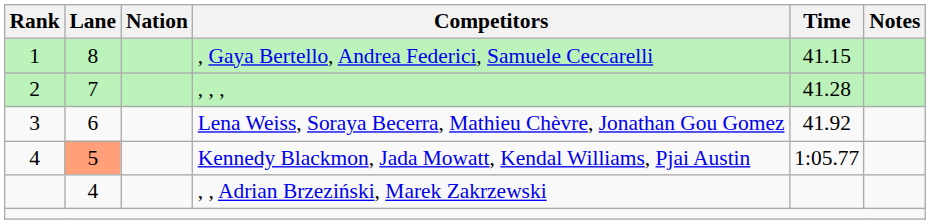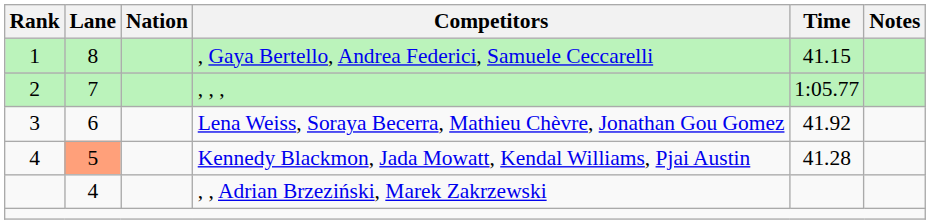 <table class="wikitable sortable" style="text-align:center">
 <tr>
 <th scope="col" style="width: 10px;">Rank</th>
 <th scope="col" style="width: 10px;">Lane</th>
 <th scope="col">Nation</th>
 <th scope="col">Competitors</th>
 <th scope="col">Time</th>
 <th scope="col">Notes</th>
 </tr>
 <tr bgcolor="#bbf3bb">
 <td>1</td>
 <td>8</td>
 <td align="left"></td>
 <td align="left">, <a href='#'>Gaya Bertello</a>, <a href='#'>Andrea Federici</a>, <a href='#'>Samuele Ceccarelli</a></td>
 <td>41.15</td>
 <td></td>
 </tr>
 <tr bgcolor="#bbf3bb">
 <td>2</td>
 <td>7</td>
 <td align="left"></td>
 <td align="left">, , , </td>
-<td>41.28</td>
+<td>1:05.77</td>
 <td></td>
 </tr>
 <tr>
 <td>3</td>
 <td>6</td>
 <td align="left"></td>
 <td align="left"><a href='#'>Lena Weiss</a>, <a href='#'>Soraya Becerra</a>, <a href='#'>Mathieu Chèvre</a>, <a href='#'>Jonathan Gou Gomez</a></td>
 <td>41.92</td>
 <td></td>
 </tr>
 <tr>
 <td>4</td>
 <td style="background: lightsalmon;">5</td>
 <td align="left"></td>
 <td align="left"><a href='#'>Kennedy Blackmon</a>, <a href='#'>Jada Mowatt</a>, <a href='#'>Kendal Williams</a>, <a href='#'>Pjai Austin</a></td>
-<td>1:05.77</td>
+<td>41.28</td>
 <td></td>
 </tr>
 <tr>
 <td></td>
 <td>4</td>
 <td align="left"></td>
 <td align="left">, , <a href='#'>Adrian Brzeziński</a>, <a href='#'>Marek Zakrzewski</a></td>
 <td></td>
 <td></td>
 </tr>
 <tr class="sortbottom">
 <td colspan="6"></td>
 </tr>
 </table>
